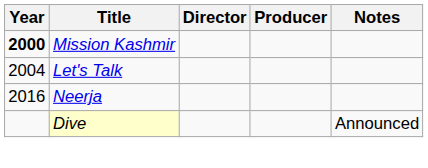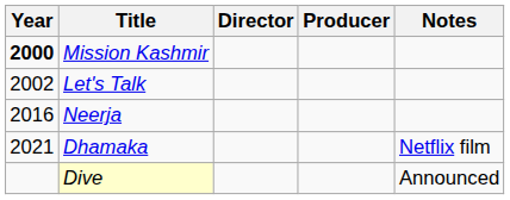 <table class="wikitable sortable plainrowheaders">
 <tr>
 <th>Year</th>
 <th>Title</th>
 <th>Director</th>
 <th>Producer</th>
 <th>Notes</th>
 </tr>
 <tr>
 <td><strong>2000</strong></td>
 <td><em><a href='#'>Mission Kashmir</a></em></td>
 <td></td>
 <td></td>
 <td></td>
 </tr>
 <tr>
-<td>2004</td>
+<td>2002</td>
 <td><em><a href='#'>Let's Talk</a></em></td>
 <td></td>
 <td></td>
 <td></td>
 </tr>
 <tr>
 <td>2016</td>
 <td><em><a href='#'>Neerja</a></em></td>
 <td></td>
 <td></td>
 <td></td>
 </tr>
 <tr>
+<td>2021</td>
+<td><em><a href='#'>Dhamaka</a></em></td>
+<td></td>
+<td></td>
+<td><a href='#'>Netflix</a> film</td>
+</tr>
+<tr>
 <td></td>
 <td style="background:#ffc;"><em>Dive</em> </td>
 <td></td>
 <td></td>
 <td>Announced</td>
 </tr>
 </table>
